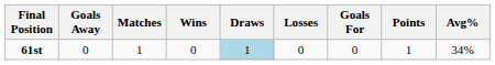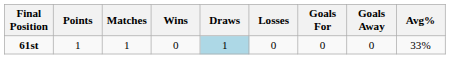 <table class="wikitable" style="font-size: 95%; text-align: center;">
 <tr>
 <th width=60>Final Position</th>
-<th width=60>Goals Away</th>
+<th width=60>Points</th>
 <th width=60>Matches</th>
 <th width=60>Wins</th>
 <th width=60>Draws</th>
 <th width=60>Losses</th>
 <th width=60>Goals For</th>
-<th width=60>Points</th>
+<th width=60>Goals Away</th>
 <th width=60>Avg%</th>
 </tr>
 <tr>
 <td><strong>61st</strong></td>
-<td>0</td>
+<td>1</td>
 <td>1</td>
 <td>0</td>
 <td style="background: lightblue;">1</td>
 <td>0</td>
 <td>0</td>
-<td>1</td>
-<td>34%</td>
+<td>0</td>
+<td>33%</td>
 </tr>
 </table>
